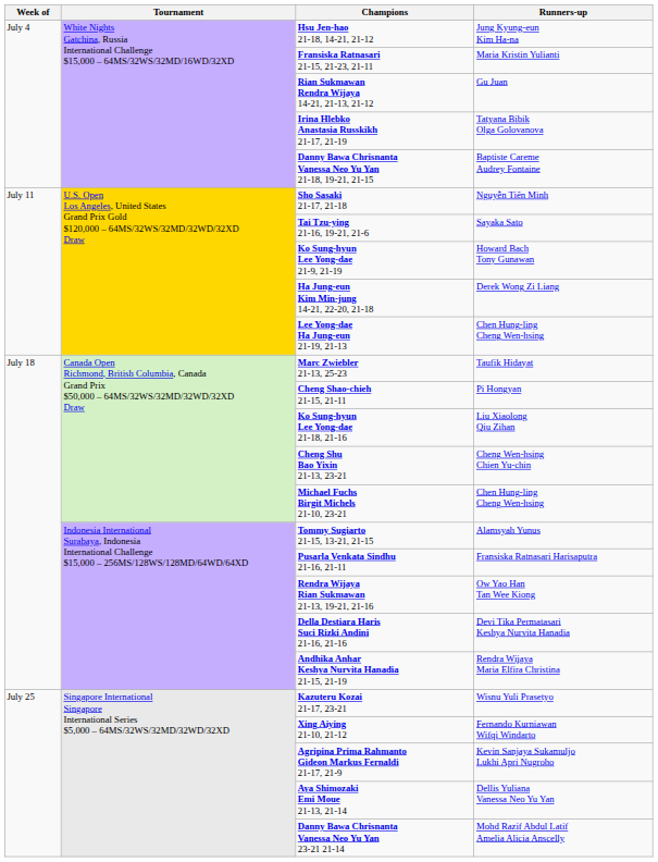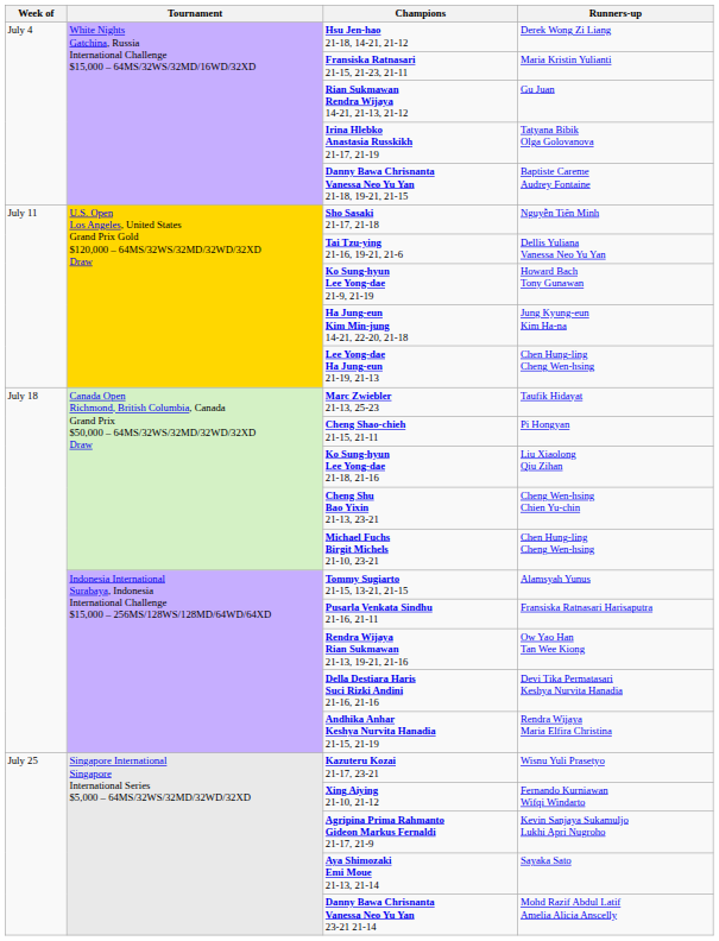 <table class=wikitable style=font-size:85%>
 <tr>
 <th width=75>Week of</th>
 <th width=330>Tournament</th>
 <th width=250>Champions</th>
 <th width=250>Runners-up</th>
 </tr>
 <tr valign=top>
 <td rowspan=5>July 4</td>
 <td style="background:#C6AEFF;" rowspan="5"><a href='#'>White Nights</a><br><a href='#'>Gatchina</a>, Russia<br>International Challenge<br>$15,000 – 64MS/32WS/32MD/16WD/32XD</td>
 <td> <strong><a href='#'>Hsu Jen-hao</a></strong><br>21-18, 14-21, 21-12</td>
-<td> <a href='#'>Jung Kyung-eun</a><br> <a href='#'>Kim Ha-na</a></td>
+<td> <a href='#'>Derek Wong Zi Liang</a></td>
 </tr>
 <tr valign=top>
 <td> <strong><a href='#'>Fransiska Ratnasari</a></strong><br>21-15, 21-23, 21-11</td>
 <td> <a href='#'>Maria Kristin Yulianti</a></td>
 </tr>
 <tr valign=top>
 <td> <strong><a href='#'>Rian Sukmawan</a><br> <a href='#'>Rendra Wijaya</a></strong><br>14-21, 21-13, 21-12</td>
 <td> <a href='#'>Gu Juan</a></td>
 </tr>
 <tr valign=top>
 <td> <strong><a href='#'>Irina Hlebko</a><br> <a href='#'>Anastasia Russkikh</a></strong><br>21-17, 21-19</td>
 <td> <a href='#'>Tatyana Bibik</a><br> <a href='#'>Olga Golovanova</a></td>
 </tr>
 <tr valign=top>
 <td> <strong><a href='#'>Danny Bawa Chrisnanta</a><br> <a href='#'>Vanessa Neo Yu Yan</a></strong><br>21-18, 19-21, 21-15</td>
 <td> <a href='#'>Baptiste Careme</a><br> <a href='#'>Audrey Fontaine</a></td>
 </tr>
 <tr valign=top>
 <td rowspan=5>July 11</td>
 <td style="background:#FFD700;" rowspan="5"><a href='#'>U.S. Open</a><br> <a href='#'>Los Angeles</a>, United States<br>Grand Prix Gold<br>$120,000 – 64MS/32WS/32MD/32WD/32XD<br><a href='#'>Draw</a></td>
 <td> <strong><a href='#'>Sho Sasaki</a></strong><br>21-17, 21-18</td>
 <td> <a href='#'>Nguyễn Tiến Minh</a></td>
 </tr>
 <tr valign=top>
 <td> <strong><a href='#'>Tai Tzu-ying</a></strong><br>21-16, 19-21, 21-6</td>
-<td> <a href='#'>Sayaka Sato</a></td>
+<td> <a href='#'>Dellis Yuliana</a><br> <a href='#'>Vanessa Neo Yu Yan</a></td>
 </tr>
 <tr valign=top>
 <td> <strong><a href='#'>Ko Sung-hyun</a><br> <a href='#'>Lee Yong-dae</a></strong><br>21-9, 21-19</td>
 <td> <a href='#'>Howard Bach</a><br> <a href='#'>Tony Gunawan</a></td>
 </tr>
 <tr valign=top>
 <td> <strong><a href='#'>Ha Jung-eun</a><br> <a href='#'>Kim Min-jung</a></strong><br>14-21, 22-20, 21-18</td>
-<td> <a href='#'>Derek Wong Zi Liang</a></td>
+<td> <a href='#'>Jung Kyung-eun</a><br> <a href='#'>Kim Ha-na</a></td>
 </tr>
 <tr valign=top>
 <td> <strong><a href='#'>Lee Yong-dae</a><br> <a href='#'>Ha Jung-eun</a></strong><br>21-19, 21-13</td>
 <td> <a href='#'>Chen Hung-ling</a><br> <a href='#'>Cheng Wen-hsing</a></td>
 </tr>
 <tr valign=top>
 <td rowspan=10>July 18</td>
 <td style="background:#D4F1C5;" rowspan="5"><a href='#'>Canada Open</a><br><a href='#'>Richmond, British Columbia</a>, Canada<br>Grand Prix<br>$50,000 – 64MS/32WS/32MD/32WD/32XD<br><a href='#'>Draw</a></td>
 <td> <strong><a href='#'>Marc Zwiebler</a></strong><br>21-13, 25-23</td>
 <td> <a href='#'>Taufik Hidayat</a></td>
 </tr>
 <tr valign=top>
 <td> <strong><a href='#'>Cheng Shao-chieh</a></strong><br>21-15, 21-11</td>
 <td> <a href='#'>Pi Hongyan</a></td>
 </tr>
 <tr valign=top>
 <td> <strong><a href='#'>Ko Sung-hyun</a><br> <a href='#'>Lee Yong-dae</a></strong><br>21-18, 21-16</td>
 <td> <a href='#'>Liu Xiaolong</a><br> <a href='#'>Qiu Zihan</a></td>
 </tr>
 <tr valign=top>
 <td> <strong><a href='#'>Cheng Shu</a><br> <a href='#'>Bao Yixin</a></strong><br>21-13, 23-21</td>
 <td> <a href='#'>Cheng Wen-hsing</a><br> <a href='#'>Chien Yu-chin</a></td>
 </tr>
 <tr valign=top>
 <td> <strong><a href='#'>Michael Fuchs</a><br> <a href='#'>Birgit Michels</a></strong><br>21-10, 23-21</td>
 <td> <a href='#'>Chen Hung-ling</a><br> <a href='#'>Cheng Wen-hsing</a></td>
 </tr>
 <tr valign=top>
 <td style="background:#C6AEFF;" rowspan="5"><a href='#'>Indonesia International</a><br><a href='#'>Surabaya</a>, Indonesia<br>International Challenge<br>$15,000 – 256MS/128WS/128MD/64WD/64XD</td>
 <td> <strong><a href='#'>Tommy Sugiarto</a></strong><br>21-15, 13-21, 21-15</td>
 <td> <a href='#'>Alamsyah Yunus</a></td>
 </tr>
 <tr valign=top>
 <td> <strong><a href='#'>Pusarla Venkata Sindhu</a></strong><br>21-16, 21-11</td>
 <td> <a href='#'>Fransiska Ratnasari Harisaputra</a></td>
 </tr>
 <tr valign=top>
 <td><strong> <a href='#'>Rendra Wijaya</a><br> <a href='#'>Rian Sukmawan</a></strong><br>21-13, 19-21, 21-16</td>
 <td> <a href='#'>Ow Yao Han</a><br> <a href='#'>Tan Wee Kiong</a></td>
 </tr>
 <tr valign=top>
 <td><strong> <a href='#'>Della Destiara Haris</a><br> <a href='#'>Suci Rizki Andini</a></strong><br>21-16, 21-16</td>
 <td> <a href='#'>Devi Tika Permatasari</a><br> <a href='#'>Keshya Nurvita Hanadia</a></td>
 </tr>
 <tr valign=top>
 <td><strong> <a href='#'>Andhika Anhar</a><br> <a href='#'>Keshya Nurvita Hanadia</a></strong><br>21-15, 21-19</td>
 <td> <a href='#'>Rendra Wijaya</a><br> <a href='#'>Maria Elfira Christina</a></td>
 </tr>
 <tr valign=top>
 <td rowspan=5>July 25</td>
 <td style="background:#E9E9E9;" rowspan="5"><a href='#'>Singapore International</a><br><a href='#'>Singapore</a><br>International Series<br>$5,000 – 64MS/32WS/32MD/32WD/32XD</td>
 <td> <strong><a href='#'>Kazuteru Kozai</a></strong><br>21-17, 23-21</td>
 <td> <a href='#'>Wisnu Yuli Prasetyo</a></td>
 </tr>
 <tr valign=top>
 <td> <strong><a href='#'>Xing Aiying</a></strong><br>21-10, 21-12</td>
 <td> <a href='#'>Fernando Kurniawan</a><br> <a href='#'>Wifqi Windarto</a></td>
 </tr>
 <tr valign=top>
 <td> <strong><a href='#'>Agripina Prima Rahmanto</a><br> <a href='#'>Gideon Markus Fernaldi</a></strong><br>21-17, 21-9</td>
 <td> <a href='#'>Kevin Sanjaya Sukamuljo</a><br> <a href='#'>Lukhi Apri Nugroho</a></td>
 </tr>
 <tr valign=top>
 <td> <strong><a href='#'>Aya Shimozaki</a><br> <a href='#'>Emi Moue</a></strong><br>21-13, 21-14</td>
-<td> <a href='#'>Dellis Yuliana</a><br> <a href='#'>Vanessa Neo Yu Yan</a></td>
+<td> <a href='#'>Sayaka Sato</a></td>
 </tr>
 <tr valign=top>
 <td> <strong><a href='#'>Danny Bawa Chrisnanta</a><br> <a href='#'>Vanessa Neo Yu Yan</a></strong><br>23-21 21-14</td>
 <td> <a href='#'>Mohd Razif Abdul Latif</a><br> <a href='#'>Amelia Alicia Anscelly</a></td>
 </tr>
 </table>
